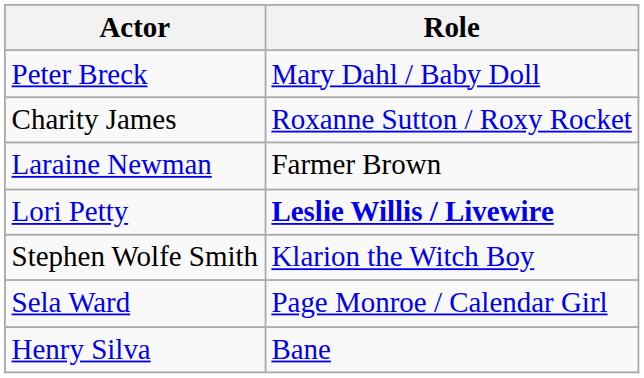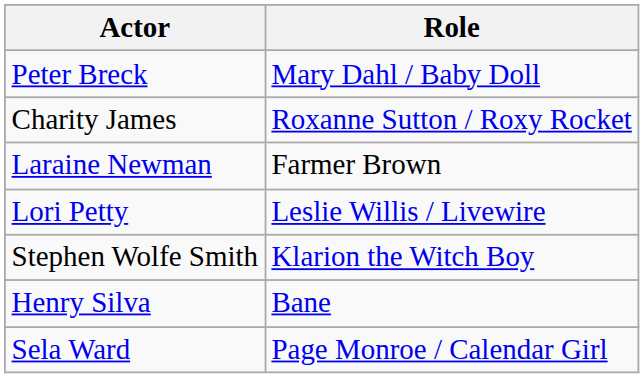 <table class="wikitable">
 <tr>
 <th>Actor</th>
 <th>Role</th>
 </tr>
 <tr>
 <td><a href='#'>Peter Breck</a></td>
 <td><a href='#'>Mary Dahl / Baby Doll</a></td>
 </tr>
 <tr>
 <td>Charity James</td>
 <td><a href='#'>Roxanne Sutton / Roxy Rocket</a></td>
 </tr>
 <tr>
 <td><a href='#'>Laraine Newman</a></td>
 <td>Farmer Brown</td>
 </tr>
 <tr>
 <td><a href='#'>Lori Petty</a></td>
-<td><strong><a href='#'>Leslie Willis / Livewire</a></strong></td>
+<td><a href='#'>Leslie Willis / Livewire</a></td>
 </tr>
 <tr>
 <td>Stephen Wolfe Smith</td>
 <td><a href='#'>Klarion the Witch Boy</a></td>
 </tr>
 <tr>
+<td><a href='#'>Henry Silva</a></td>
+<td><a href='#'>Bane</a></td>
+</tr>
+<tr>
 <td><a href='#'>Sela Ward</a></td>
 <td><a href='#'>Page Monroe / Calendar Girl</a></td>
 </tr>
-<tr>
-<td><a href='#'>Henry Silva</a></td>
-<td><a href='#'>Bane</a></td>
-</tr>
 </table>
